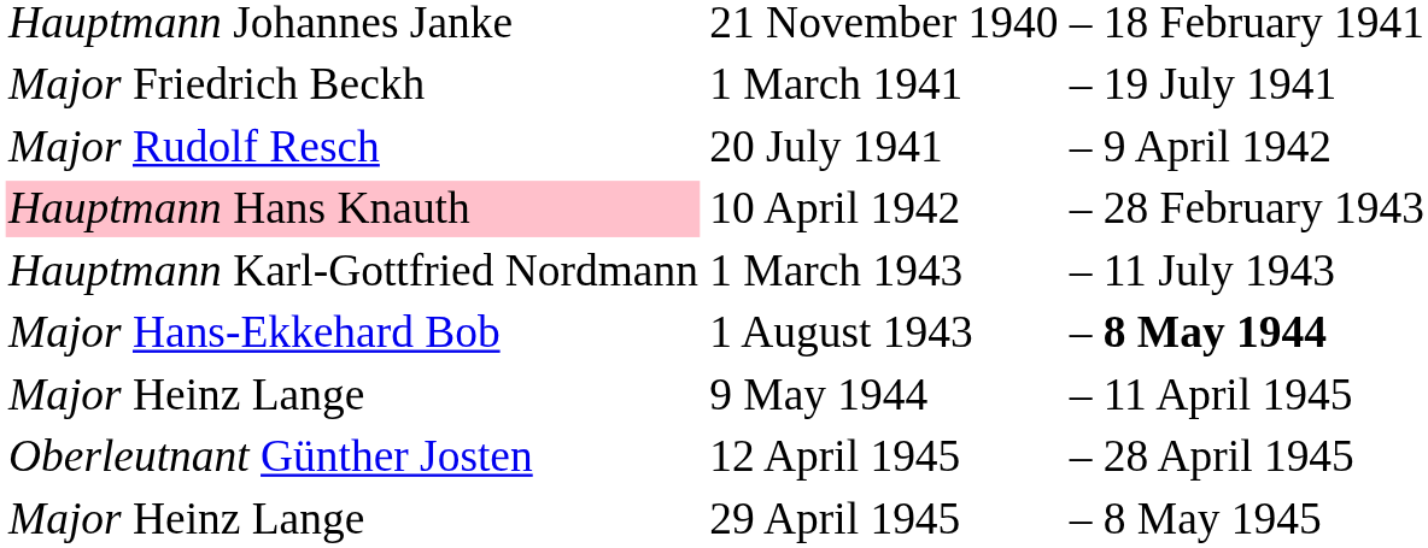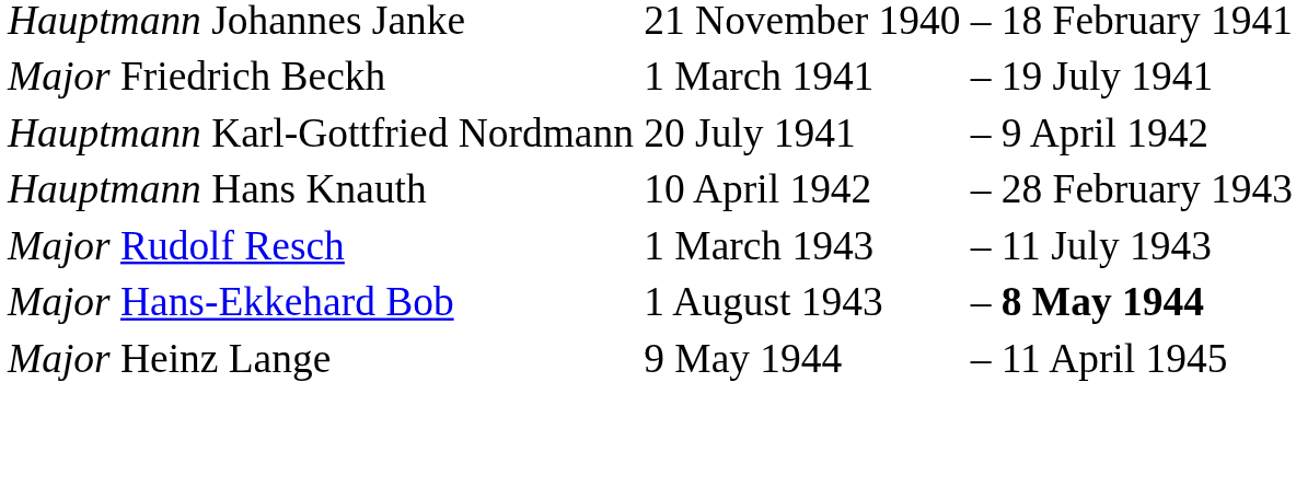 <table>
 <tr>
 <td><em>Hauptmann</em> Johannes Janke</td>
 <td>21 November 1940</td>
 <td>–</td>
 <td>18 February 1941</td>
 </tr>
 <tr>
 <td><em>Major</em> Friedrich Beckh</td>
 <td>1 March 1941</td>
 <td>–</td>
 <td>19 July 1941</td>
 </tr>
 <tr>
-<td><em>Major</em> <a href='#'>Rudolf Resch</a></td>
+<td><em>Hauptmann</em> Karl-Gottfried Nordmann</td>
 <td>20 July 1941</td>
 <td>–</td>
 <td>9 April 1942</td>
 </tr>
 <tr>
-<td style="background: pink;"><em>Hauptmann</em> Hans Knauth</td>
+<td><em>Hauptmann</em> Hans Knauth</td>
 <td>10 April 1942</td>
 <td>–</td>
 <td>28 February 1943</td>
 </tr>
 <tr>
-<td><em>Hauptmann</em> Karl-Gottfried Nordmann</td>
+<td><em>Major</em> <a href='#'>Rudolf Resch</a></td>
 <td>1 March 1943</td>
 <td>–</td>
 <td>11 July 1943</td>
 </tr>
 <tr>
 <td><em>Major</em> <a href='#'>Hans-Ekkehard Bob</a></td>
 <td>1 August 1943</td>
 <td>–</td>
 <td><strong>8 May 1944</strong></td>
 </tr>
 <tr>
 <td><em>Major</em> Heinz Lange</td>
 <td>9 May 1944</td>
 <td>–</td>
 <td>11 April 1945</td>
 </tr>
-<tr>
-<td><em>Oberleutnant</em> <a href='#'>Günther Josten</a></td>
-<td>12 April 1945</td>
-<td>–</td>
-<td>28 April 1945</td>
-</tr>
-<tr>
-<td><em>Major</em> Heinz Lange</td>
-<td>29 April 1945</td>
-<td>–</td>
-<td>8 May 1945</td>
-</tr>
 </table>
